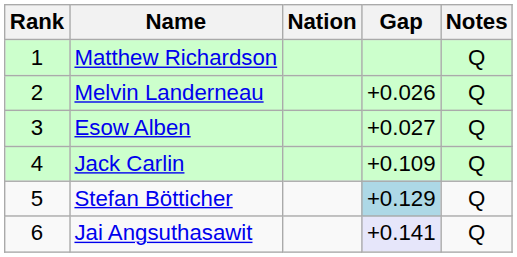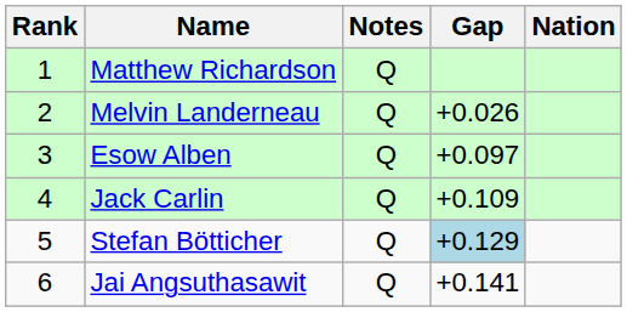 <table class="wikitable sortable" style="text-align:center">
 <tr>
 <th>Rank</th>
 <th>Name</th>
+<th>Notes</th>
+<th>Gap</th>
 <th>Nation</th>
-<th>Gap</th>
-<th>Notes</th>
 </tr>
 <tr bgcolor=ccffcc>
 <td>1</td>
 <td align=left><a href='#'>Matthew Richardson</a></td>
+<td>Q</td>
+<td></td>
 <td align=left></td>
-<td></td>
-<td>Q</td>
 </tr>
 <tr bgcolor=ccffcc>
 <td>2</td>
 <td align=left><a href='#'>Melvin Landerneau</a></td>
+<td>Q</td>
+<td>+0.026</td>
 <td align=left></td>
-<td>+0.026</td>
-<td>Q</td>
 </tr>
 <tr bgcolor=ccffcc>
 <td>3</td>
 <td align=left><a href='#'>Esow Alben</a></td>
+<td>Q</td>
+<td>+0.097</td>
 <td align=left></td>
-<td>+0.027</td>
-<td>Q</td>
 </tr>
 <tr bgcolor=ccffcc>
 <td>4</td>
 <td align=left><a href='#'>Jack Carlin</a></td>
+<td>Q</td>
+<td>+0.109</td>
 <td align=left></td>
-<td>+0.109</td>
-<td>Q</td>
 </tr>
 <tr>
 <td>5</td>
 <td align=left><a href='#'>Stefan Bötticher</a></td>
+<td>Q</td>
+<td style="background: lightblue;">+0.129</td>
 <td align=left></td>
-<td style="background: lightblue;">+0.129</td>
-<td>Q</td>
 </tr>
 <tr>
 <td>6</td>
 <td align=left><a href='#'>Jai Angsuthasawit</a></td>
+<td>Q</td>
+<td>+0.141</td>
 <td align=left></td>
-<td style="background: lavender;">+0.141</td>
-<td>Q</td>
 </tr>
 </table>
